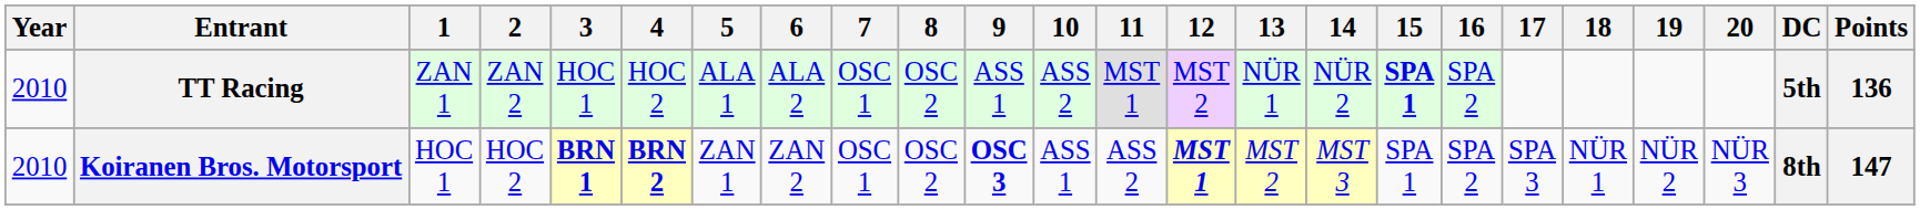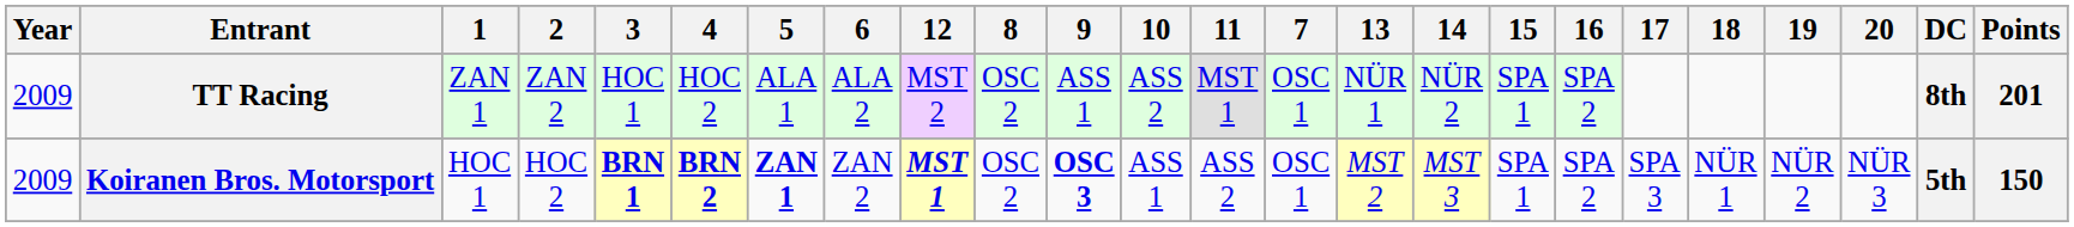 <table class="wikitable" style="text-align:center; font-size:85%">
 <tr>
 <th>Year</th>
 <th>Entrant</th>
 <th>1</th>
 <th>2</th>
 <th>3</th>
 <th>4</th>
 <th>5</th>
 <th>6</th>
-<th>7</th>
+<th>12</th>
 <th>8</th>
 <th>9</th>
 <th>10</th>
 <th>11</th>
-<th>12</th>
+<th>7</th>
 <th>13</th>
 <th>14</th>
 <th>15</th>
 <th>16</th>
 <th>17</th>
 <th>18</th>
 <th>19</th>
 <th>20</th>
 <th>DC</th>
 <th>Points</th>
 </tr>
 <tr>
-<td><a href='#'>2010</a></td>
+<td><a href='#'>2009</a></td>
 <th nowrap>TT Racing</th>
 <td style="background:#dfffdf;"><a href='#'>ZAN<br>1</a><br></td>
 <td style="background:#dfffdf;"><a href='#'>ZAN<br>2</a><br></td>
 <td style="background:#dfffdf;"><a href='#'>HOC<br>1</a><br></td>
 <td style="background:#dfffdf;"><a href='#'>HOC<br>2</a><br></td>
 <td style="background:#dfffdf;"><a href='#'>ALA<br>1</a><br></td>
 <td style="background:#dfffdf;"><a href='#'>ALA<br>2</a><br></td>
-<td style="background:#dfffdf;"><a href='#'>OSC<br>1</a><br></td>
+<td style="background:#efcfff;"><a href='#'>MST<br>2</a><br></td>
 <td style="background:#dfffdf;"><a href='#'>OSC<br>2</a><br></td>
 <td style="background:#dfffdf;"><a href='#'>ASS<br>1</a><br></td>
 <td style="background:#dfffdf;"><a href='#'>ASS<br>2</a><br></td>
 <td style="background:#dfdfdf;"><a href='#'>MST<br>1</a><br></td>
-<td style="background:#efcfff;"><a href='#'>MST<br>2</a><br></td>
+<td style="background:#dfffdf;"><a href='#'>OSC<br>1</a><br></td>
 <td style="background:#dfffdf;"><a href='#'>NÜR<br>1</a><br></td>
 <td style="background:#dfffdf;"><a href='#'>NÜR<br>2</a><br></td>
-<td style="background:#dfffdf;"><strong><a href='#'>SPA<br>1</a><br></strong></td>
+<td style="background:#dfffdf;"><a href='#'>SPA<br>1</a><br></td>
 <td style="background:#dfffdf;"><a href='#'>SPA<br>2</a><br></td>
 <td></td>
 <td></td>
 <td></td>
 <td></td>
-<th>5th</th>
-<th>136</th>
+<th>8th</th>
+<th>201</th>
 </tr>
 <tr>
-<td><a href='#'>2010</a></td>
+<td><a href='#'>2009</a></td>
 <th><a href='#'>Koiranen Bros. Motorsport</a></th>
 <td style="background:#;"><a href='#'>HOC<br>1</a><br></td>
 <td style="background:#;"><a href='#'>HOC<br>2</a><br></td>
 <td style="background:#ffffbf;"><strong><a href='#'>BRN<br>1</a></strong><br></td>
 <td style="background:#ffffbf;"><strong><a href='#'>BRN<br>2</a></strong><br></td>
-<td style="background:#;"><a href='#'>ZAN<br>1</a><br></td>
+<td style="background:#;"><strong><a href='#'>ZAN<br>1</a><br></strong></td>
 <td style="background:#;"><a href='#'>ZAN<br>2</a><br></td>
-<td style="background:#;"><a href='#'>OSC<br>1</a><br></td>
+<td style="background:#ffffbf;"><strong><em><a href='#'>MST<br>1</a></em></strong><br></td>
 <td style="background:#;"><a href='#'>OSC<br>2</a><br></td>
 <td style="background:#;"><strong><a href='#'>OSC<br>3</a><br></strong></td>
 <td style="background:#;"><a href='#'>ASS<br>1</a><br></td>
 <td style="background:#;"><a href='#'>ASS<br>2</a><br></td>
-<td style="background:#ffffbf;"><strong><em><a href='#'>MST<br>1</a></em></strong><br></td>
+<td style="background:#;"><a href='#'>OSC<br>1</a><br></td>
 <td style="background:#ffffbf;"><em><a href='#'>MST<br>2</a></em><br></td>
 <td style="background:#ffffbf;"><em><a href='#'>MST<br>3</a></em><br></td>
 <td style="background:#;"><a href='#'>SPA<br>1</a><br></td>
 <td style="background:#;"><a href='#'>SPA<br>2</a><br></td>
 <td style="background:#;"><a href='#'>SPA<br>3</a><br></td>
 <td style="background:#;"><a href='#'>NÜR<br>1</a><br></td>
 <td style="background:#;"><a href='#'>NÜR<br>2</a><br></td>
 <td style="background:#;"><a href='#'>NÜR<br>3</a><br></td>
-<th>8th</th>
-<th>147</th>
+<th>5th</th>
+<th>150</th>
 </tr>
 </table>
